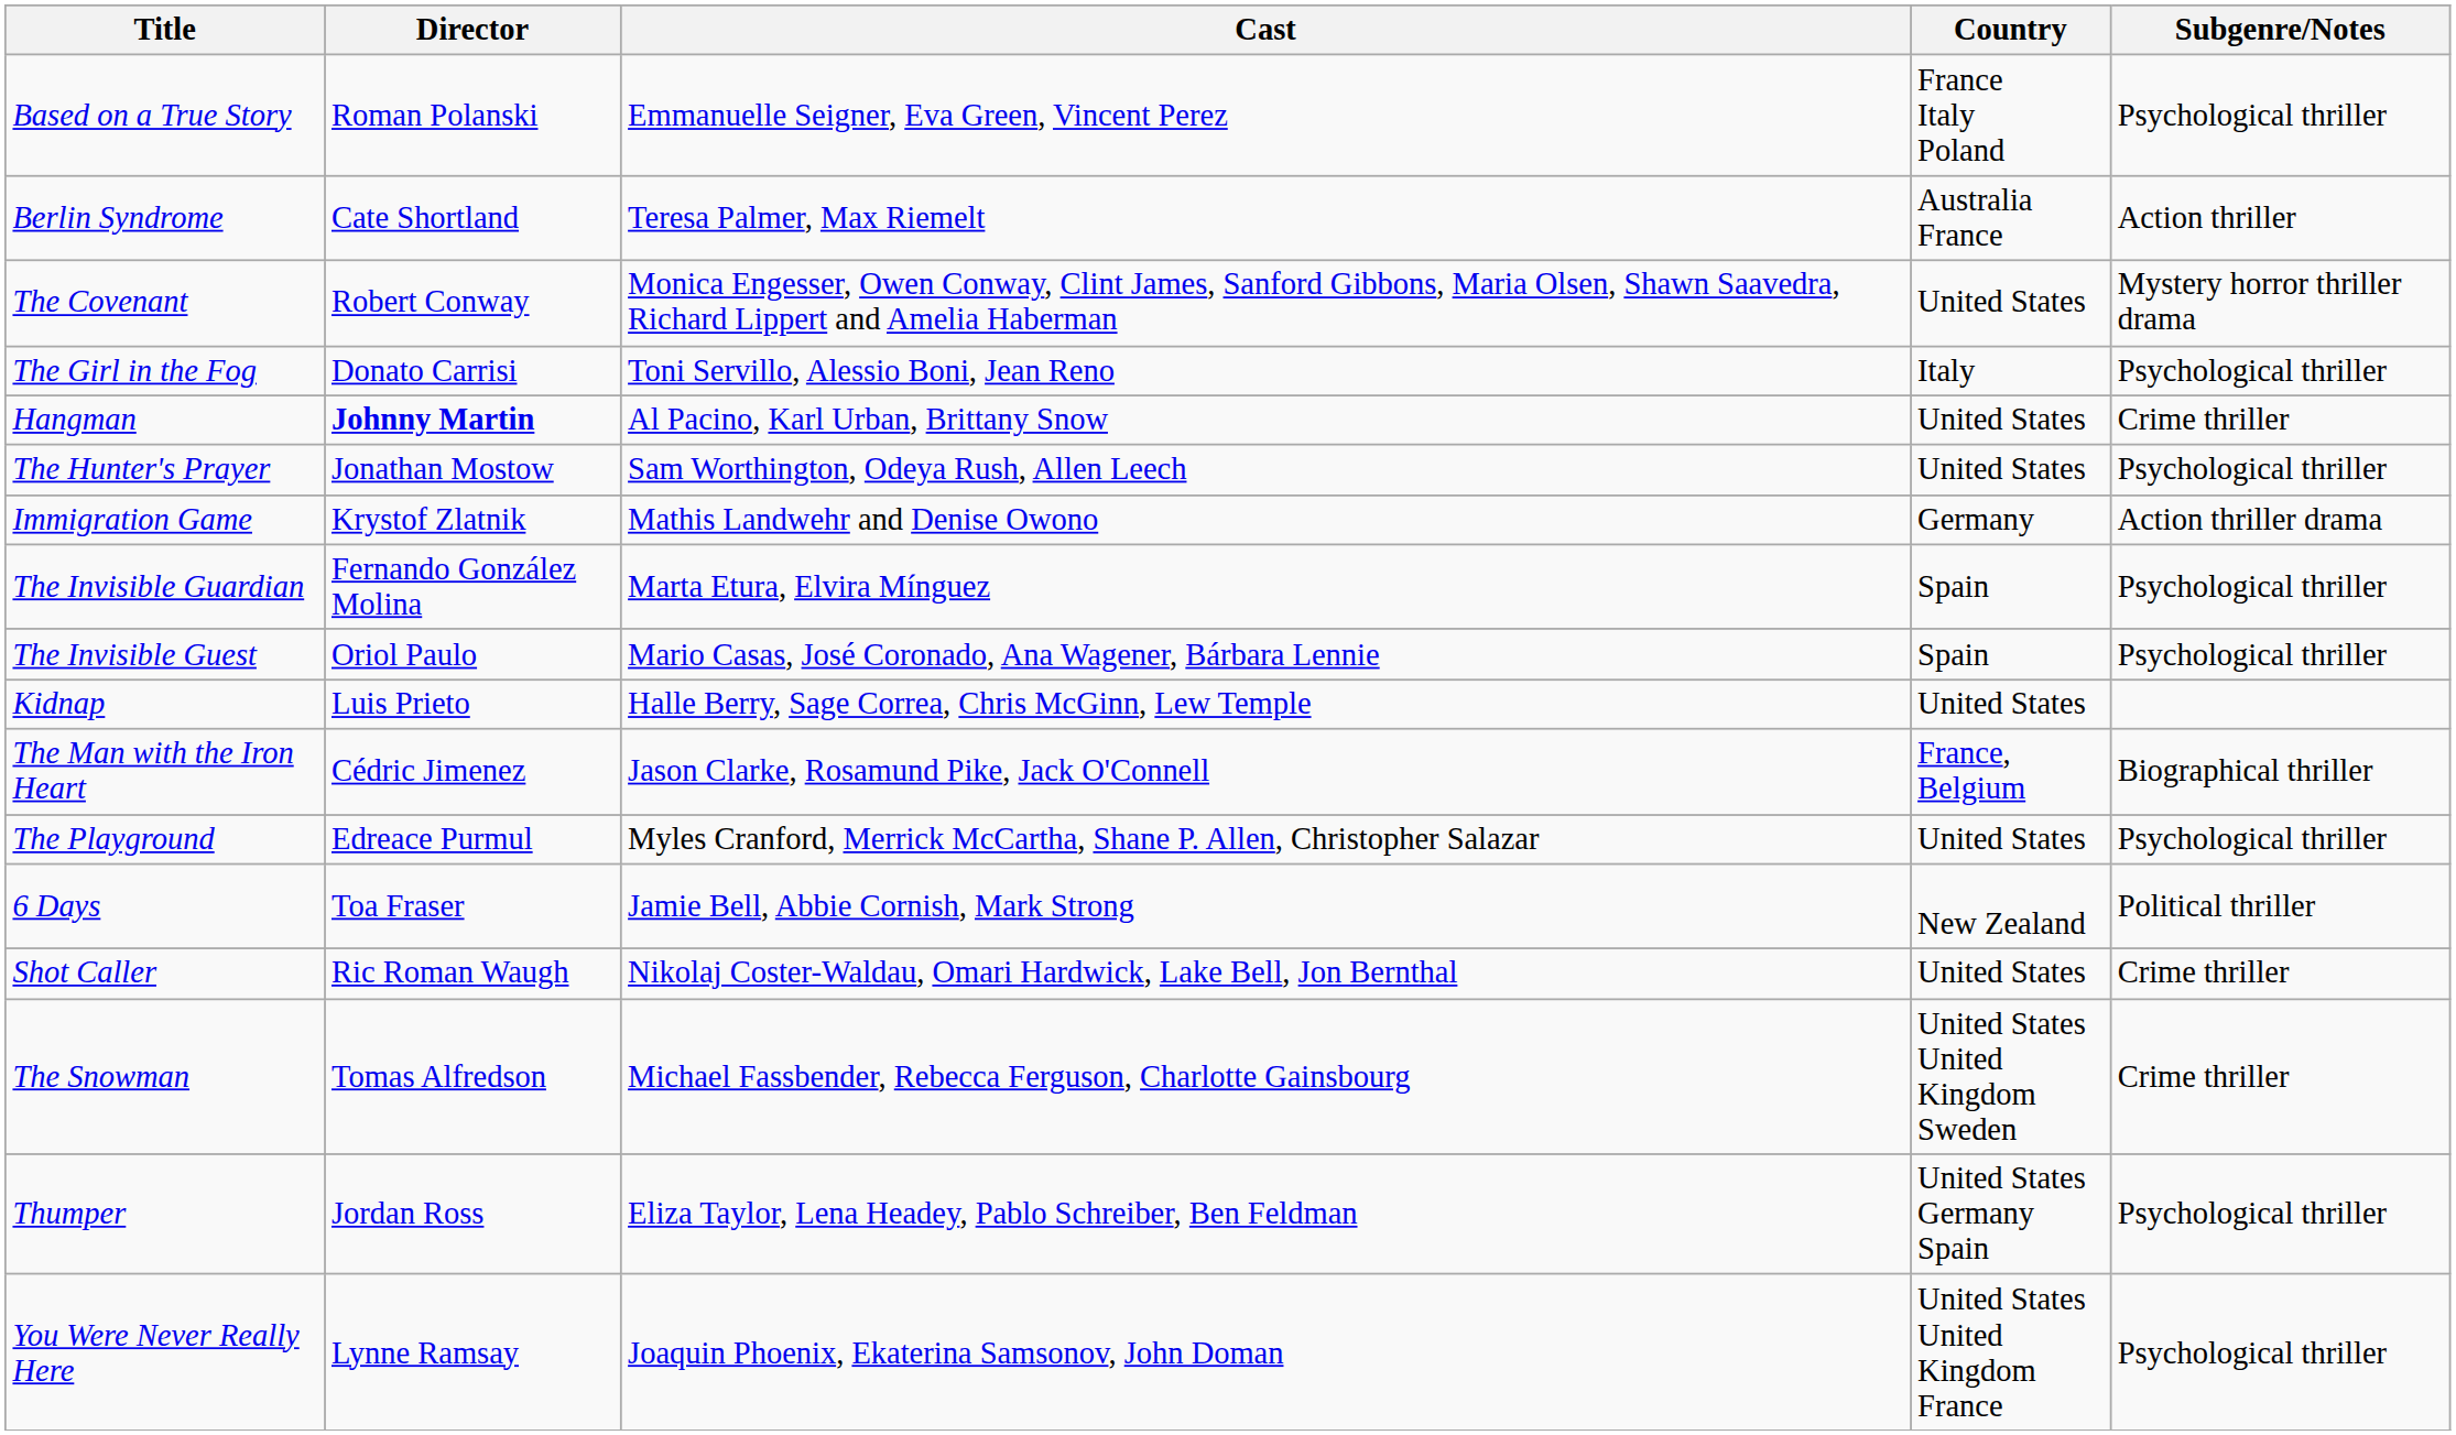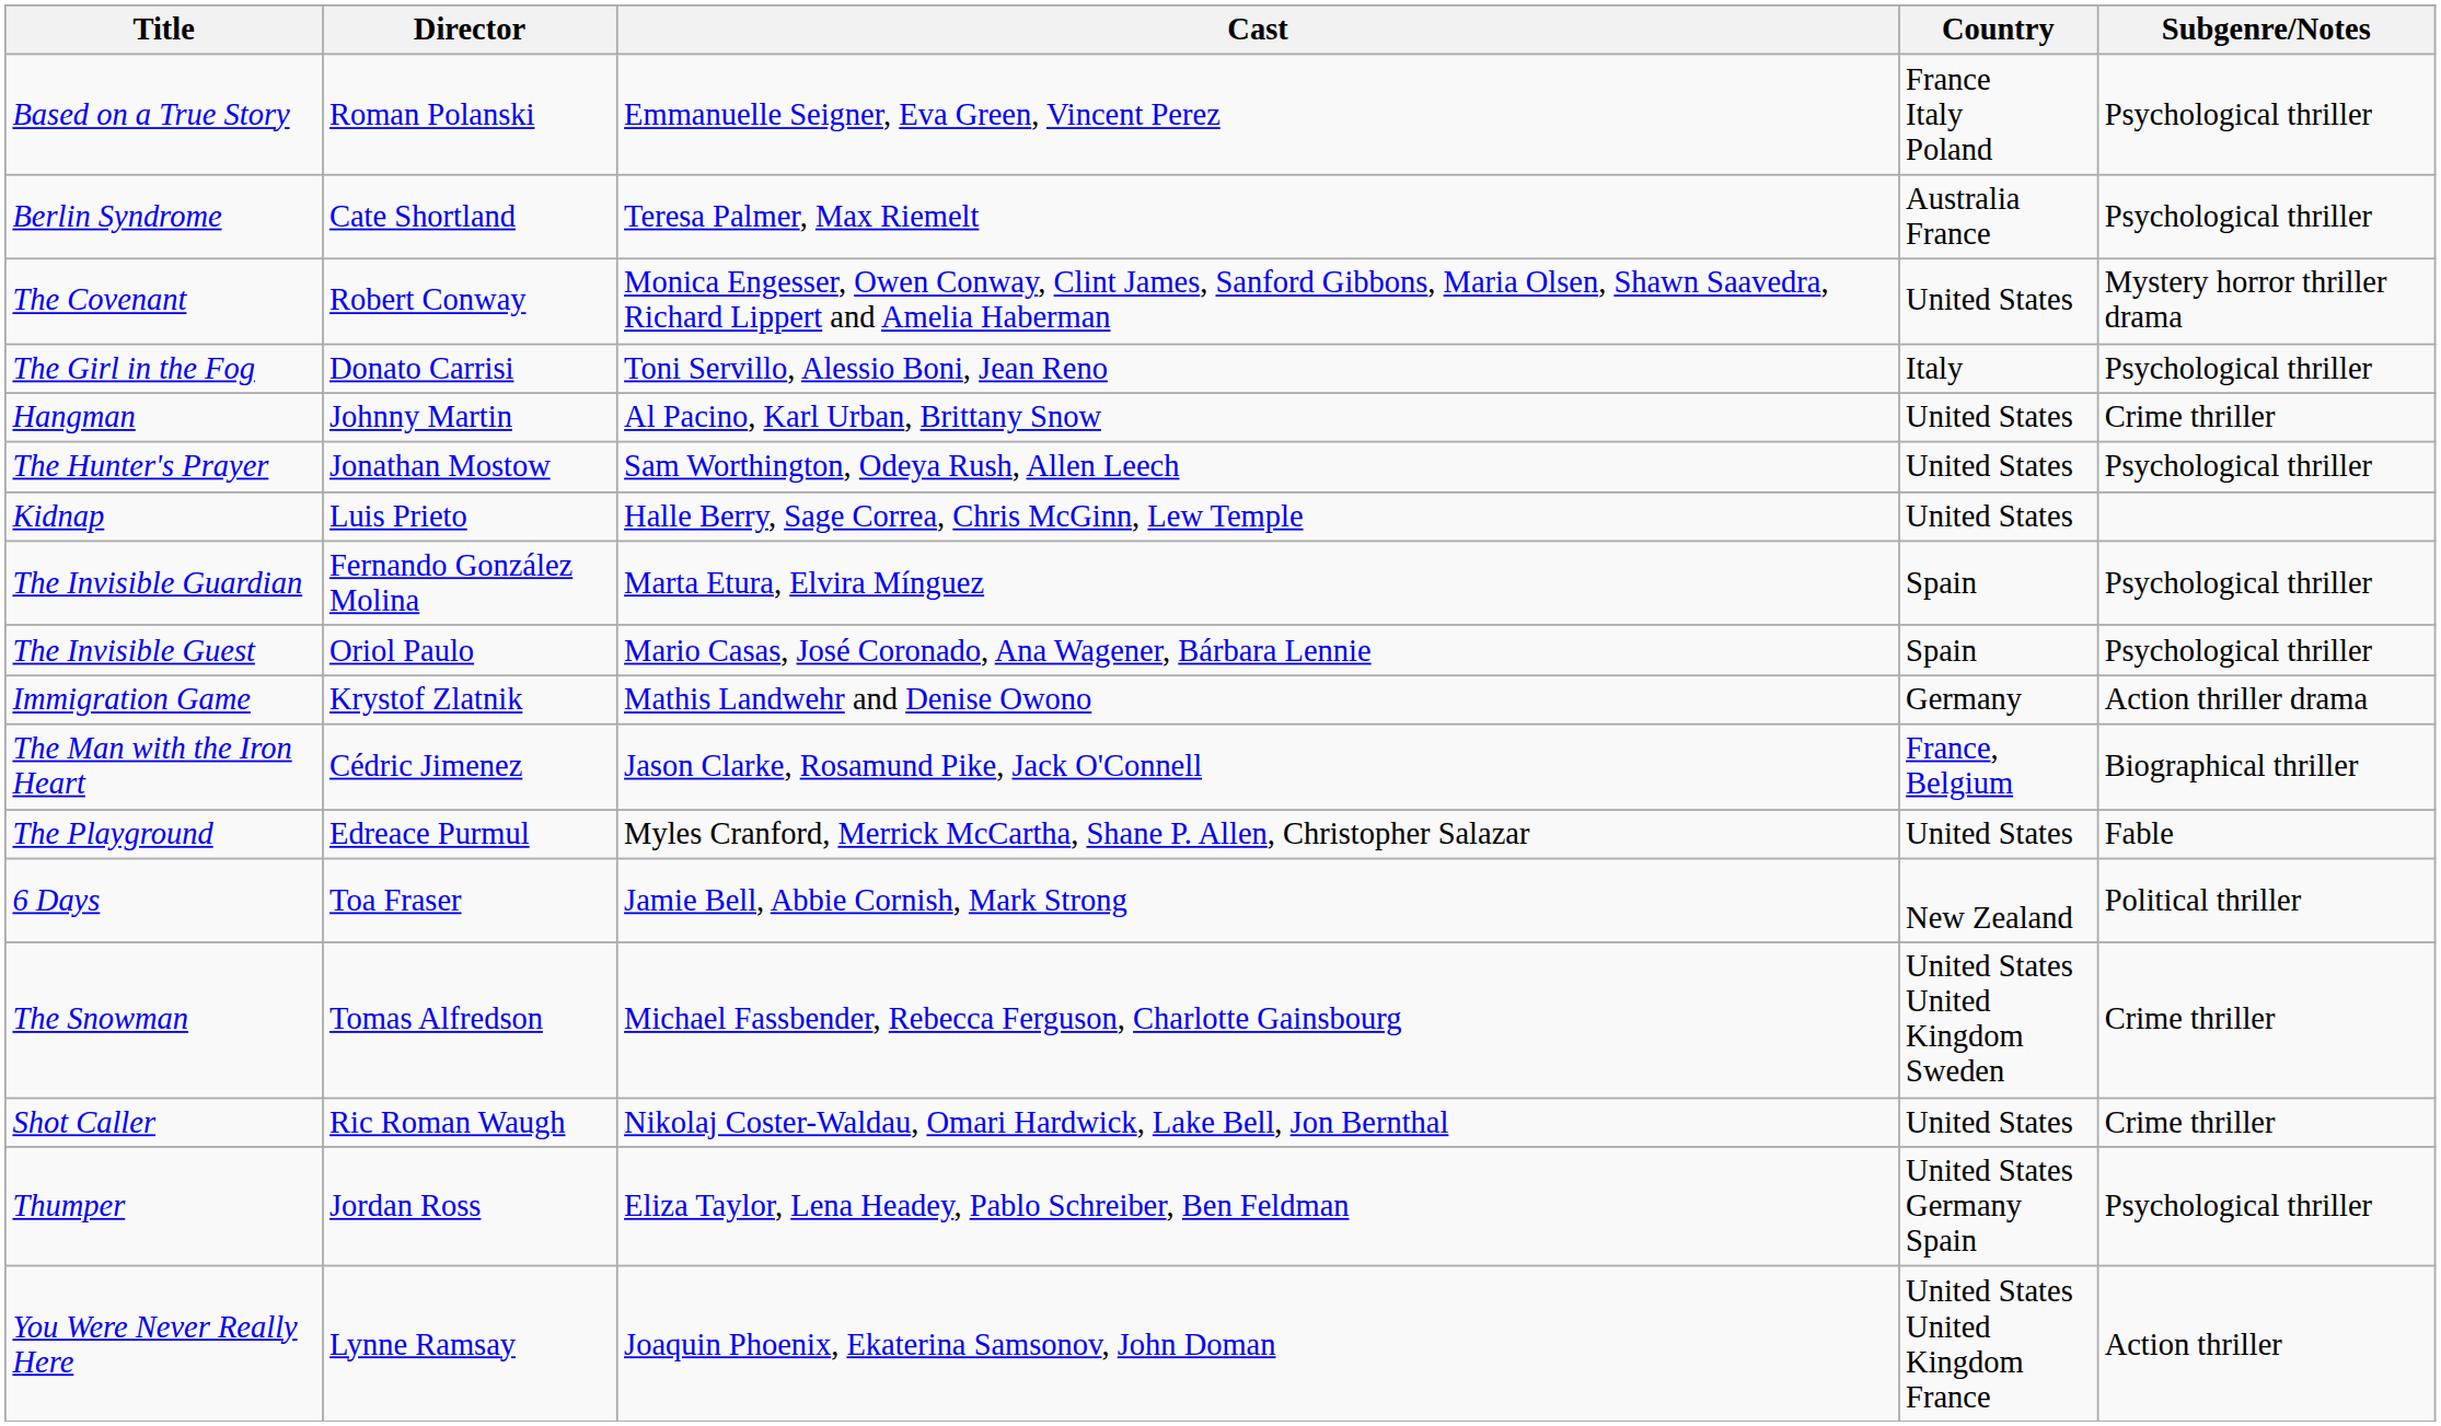 <table class="wikitable sortable">
 <tr>
 <th>Title</th>
 <th>Director</th>
 <th>Cast</th>
 <th>Country</th>
 <th>Subgenre/Notes</th>
 </tr>
 <tr>
 <td><em><a href='#'>Based on a True Story</a></em></td>
 <td><a href='#'>Roman Polanski</a></td>
 <td><a href='#'>Emmanuelle Seigner</a>, <a href='#'>Eva Green</a>, <a href='#'>Vincent Perez</a></td>
 <td>France<br>Italy<br>Poland</td>
 <td>Psychological thriller</td>
 </tr>
 <tr>
 <td><em><a href='#'>Berlin Syndrome</a></em></td>
 <td><a href='#'>Cate Shortland</a></td>
 <td><a href='#'>Teresa Palmer</a>, <a href='#'>Max Riemelt</a></td>
 <td>Australia<br>France</td>
-<td>Action thriller</td>
+<td>Psychological thriller</td>
 </tr>
 <tr>
 <td><em><a href='#'>The Covenant</a></em></td>
 <td><a href='#'>Robert Conway</a></td>
 <td><a href='#'>Monica Engesser</a>, <a href='#'>Owen Conway</a>, <a href='#'>Clint James</a>, <a href='#'>Sanford Gibbons</a>, <a href='#'>Maria Olsen</a>, <a href='#'>Shawn Saavedra</a>, <a href='#'>Richard Lippert</a> and <a href='#'>Amelia Haberman</a></td>
 <td>United States</td>
 <td>Mystery horror thriller drama</td>
 </tr>
 <tr>
 <td><em><a href='#'>The Girl in the Fog</a></em></td>
 <td><a href='#'>Donato Carrisi</a></td>
 <td><a href='#'>Toni Servillo</a>, <a href='#'>Alessio Boni</a>, <a href='#'>Jean Reno</a></td>
 <td>Italy</td>
 <td>Psychological thriller</td>
 </tr>
 <tr>
 <td><em><a href='#'>Hangman</a></em></td>
-<td><strong><a href='#'>Johnny Martin</a></strong></td>
+<td><a href='#'>Johnny Martin</a></td>
 <td><a href='#'>Al Pacino</a>, <a href='#'>Karl Urban</a>, <a href='#'>Brittany Snow</a></td>
 <td>United States</td>
 <td>Crime thriller</td>
 </tr>
 <tr>
 <td><em><a href='#'>The Hunter's Prayer</a></em></td>
 <td><a href='#'>Jonathan Mostow</a></td>
 <td><a href='#'>Sam Worthington</a>, <a href='#'>Odeya Rush</a>, <a href='#'>Allen Leech</a></td>
 <td>United States</td>
 <td>Psychological thriller</td>
 </tr>
 <tr>
-<td><em><a href='#'>Immigration Game</a></em></td>
-<td><a href='#'>Krystof Zlatnik</a></td>
-<td><a href='#'>Mathis Landwehr</a> and <a href='#'>Denise Owono</a></td>
-<td>Germany</td>
-<td>Action thriller drama</td>
+<td><em><a href='#'>Kidnap</a></em></td>
+<td><a href='#'>Luis Prieto</a></td>
+<td><a href='#'>Halle Berry</a>, <a href='#'>Sage Correa</a>, <a href='#'>Chris McGinn</a>, <a href='#'>Lew Temple</a></td>
+<td>United States</td>
+<td></td>
 </tr>
 <tr>
 <td><em><a href='#'>The Invisible Guardian</a></em></td>
 <td><a href='#'>Fernando González Molina</a></td>
 <td><a href='#'>Marta Etura</a>, <a href='#'>Elvira Mínguez</a></td>
 <td>Spain</td>
 <td>Psychological thriller</td>
 </tr>
 <tr>
 <td><em><a href='#'>The Invisible Guest</a></em></td>
 <td><a href='#'>Oriol Paulo</a></td>
 <td><a href='#'>Mario Casas</a>, <a href='#'>José Coronado</a>, <a href='#'>Ana Wagener</a>, <a href='#'>Bárbara Lennie</a></td>
 <td>Spain</td>
 <td>Psychological thriller</td>
 </tr>
 <tr>
-<td><em><a href='#'>Kidnap</a></em></td>
-<td><a href='#'>Luis Prieto</a></td>
-<td><a href='#'>Halle Berry</a>, <a href='#'>Sage Correa</a>, <a href='#'>Chris McGinn</a>, <a href='#'>Lew Temple</a></td>
-<td>United States</td>
-<td></td>
+<td><em><a href='#'>Immigration Game</a></em></td>
+<td><a href='#'>Krystof Zlatnik</a></td>
+<td><a href='#'>Mathis Landwehr</a> and <a href='#'>Denise Owono</a></td>
+<td>Germany</td>
+<td>Action thriller drama</td>
 </tr>
 <tr>
 <td><em><a href='#'>The Man with the Iron Heart</a></em></td>
 <td><a href='#'>Cédric Jimenez</a></td>
 <td><a href='#'>Jason Clarke</a>, <a href='#'>Rosamund Pike</a>, <a href='#'>Jack O'Connell</a></td>
 <td><a href='#'>France</a>, <a href='#'>Belgium</a></td>
 <td>Biographical thriller</td>
 </tr>
 <tr>
 <td><em><a href='#'>The Playground</a></em></td>
 <td><a href='#'>Edreace Purmul</a></td>
 <td>Myles Cranford, <a href='#'>Merrick McCartha</a>, <a href='#'>Shane P. Allen</a>, Christopher Salazar</td>
 <td>United States</td>
-<td>Psychological thriller</td>
+<td>Fable</td>
 </tr>
 <tr>
 <td><em><a href='#'>6 Days</a></em></td>
 <td><a href='#'>Toa Fraser</a></td>
 <td><a href='#'>Jamie Bell</a>, <a href='#'>Abbie Cornish</a>, <a href='#'>Mark Strong</a></td>
 <td><br>New Zealand</td>
 <td>Political thriller</td>
 </tr>
 <tr>
+<td><em><a href='#'>The Snowman</a></em></td>
+<td><a href='#'>Tomas Alfredson</a></td>
+<td><a href='#'>Michael Fassbender</a>, <a href='#'>Rebecca Ferguson</a>, <a href='#'>Charlotte Gainsbourg</a></td>
+<td>United States<br>United Kingdom<br>Sweden</td>
+<td>Crime thriller</td>
+</tr>
+<tr>
 <td><em><a href='#'>Shot Caller</a></em></td>
 <td><a href='#'>Ric Roman Waugh</a></td>
 <td><a href='#'>Nikolaj Coster-Waldau</a>, <a href='#'>Omari Hardwick</a>, <a href='#'>Lake Bell</a>, <a href='#'>Jon Bernthal</a></td>
 <td>United States</td>
-<td>Crime thriller</td>
-</tr>
-<tr>
-<td><em><a href='#'>The Snowman</a></em></td>
-<td><a href='#'>Tomas Alfredson</a></td>
-<td><a href='#'>Michael Fassbender</a>, <a href='#'>Rebecca Ferguson</a>, <a href='#'>Charlotte Gainsbourg</a></td>
-<td>United States<br>United Kingdom<br>Sweden</td>
 <td>Crime thriller</td>
 </tr>
 <tr>
 <td><em><a href='#'>Thumper</a></em></td>
 <td><a href='#'>Jordan Ross</a></td>
 <td><a href='#'>Eliza Taylor</a>, <a href='#'>Lena Headey</a>, <a href='#'>Pablo Schreiber</a>, <a href='#'>Ben Feldman</a></td>
 <td>United States<br>Germany<br>Spain</td>
 <td>Psychological thriller</td>
 </tr>
 <tr>
 <td><em><a href='#'>You Were Never Really Here</a></em></td>
 <td><a href='#'>Lynne Ramsay</a></td>
 <td><a href='#'>Joaquin Phoenix</a>, <a href='#'>Ekaterina Samsonov</a>, <a href='#'>John Doman</a></td>
 <td>United States<br>United Kingdom<br>France</td>
-<td>Psychological thriller</td>
+<td>Action thriller</td>
 </tr>
 <tr>
 </tr>
 </table>
